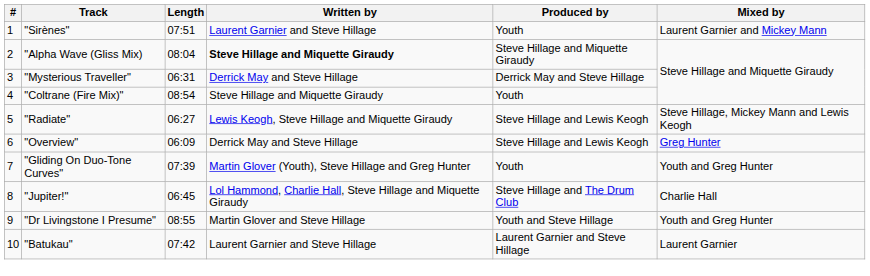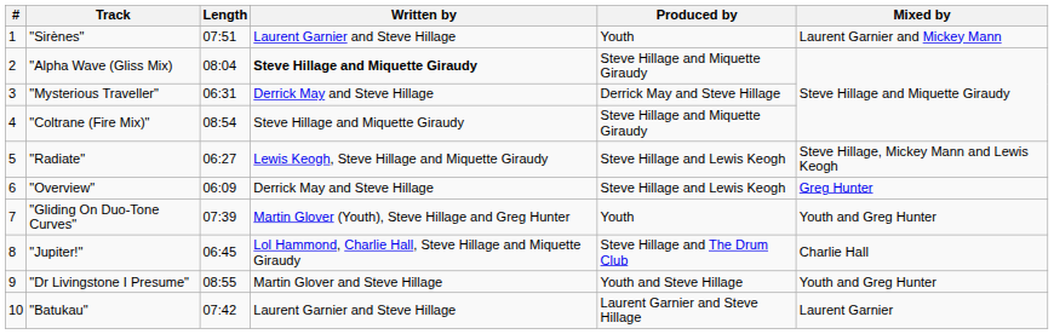 <table class="wikitable">
 <tr>
 <th>#</th>
 <th>Track</th>
 <th>Length</th>
 <th>Written by</th>
 <th>Produced by</th>
 <th>Mixed by</th>
 </tr>
 <tr>
 <td>1</td>
 <td>"Sirènes"</td>
 <td>07:51</td>
 <td><a href='#'>Laurent Garnier</a> and Steve Hillage</td>
 <td>Youth</td>
 <td>Laurent Garnier  and <a href='#'>Mickey Mann</a></td>
 </tr>
 <tr>
 <td>2</td>
 <td>"Alpha Wave (Gliss Mix)</td>
 <td>08:04</td>
 <td><strong>Steve Hillage and Miquette Giraudy</strong></td>
 <td>Steve Hillage and Miquette Giraudy</td>
 <td rowspan="3">Steve Hillage and Miquette Giraudy</td>
 </tr>
 <tr>
 <td>3</td>
 <td>"Mysterious Traveller"</td>
 <td>06:31</td>
 <td><a href='#'>Derrick May</a> and Steve Hillage</td>
 <td>Derrick May and Steve Hillage</td>
 </tr>
 <tr>
 <td>4</td>
 <td>"Coltrane (Fire Mix)"</td>
 <td>08:54</td>
 <td>Steve Hillage and Miquette Giraudy</td>
-<td>Youth</td>
+<td>Steve Hillage and Miquette Giraudy</td>
 </tr>
 <tr>
 <td>5</td>
 <td>"Radiate"</td>
 <td>06:27</td>
 <td><a href='#'>Lewis Keogh</a>,  Steve Hillage and Miquette Giraudy</td>
 <td>Steve Hillage and  Lewis Keogh</td>
 <td>Steve Hillage, Mickey Mann and Lewis Keogh</td>
 </tr>
 <tr>
 <td>6</td>
 <td>"Overview"</td>
 <td>06:09</td>
 <td>Derrick May and Steve Hillage</td>
 <td>Steve Hillage and  Lewis Keogh</td>
 <td><a href='#'>Greg Hunter</a></td>
 </tr>
 <tr>
 <td>7</td>
 <td>"Gliding On Duo-Tone Curves"</td>
 <td>07:39</td>
 <td><a href='#'>Martin Glover</a> (Youth), Steve Hillage and Greg Hunter</td>
 <td>Youth</td>
 <td>Youth and Greg Hunter</td>
 </tr>
 <tr>
 <td>8</td>
 <td>"Jupiter!"</td>
 <td>06:45</td>
 <td><a href='#'>Lol Hammond</a>, <a href='#'>Charlie Hall</a>, Steve Hillage and Miquette Giraudy</td>
 <td>Steve Hillage and <a href='#'>The Drum Club</a></td>
 <td>Charlie Hall</td>
 </tr>
 <tr>
 <td>9</td>
 <td>"Dr Livingstone I Presume"</td>
 <td>08:55</td>
 <td>Martin Glover and Steve Hillage</td>
 <td>Youth and Steve Hillage</td>
 <td>Youth and Greg Hunter</td>
 </tr>
 <tr>
 <td>10</td>
 <td>"Batukau"</td>
 <td>07:42</td>
 <td>Laurent Garnier and Steve Hillage</td>
 <td>Laurent Garnier and Steve Hillage</td>
 <td>Laurent Garnier</td>
 </tr>
 </table>
